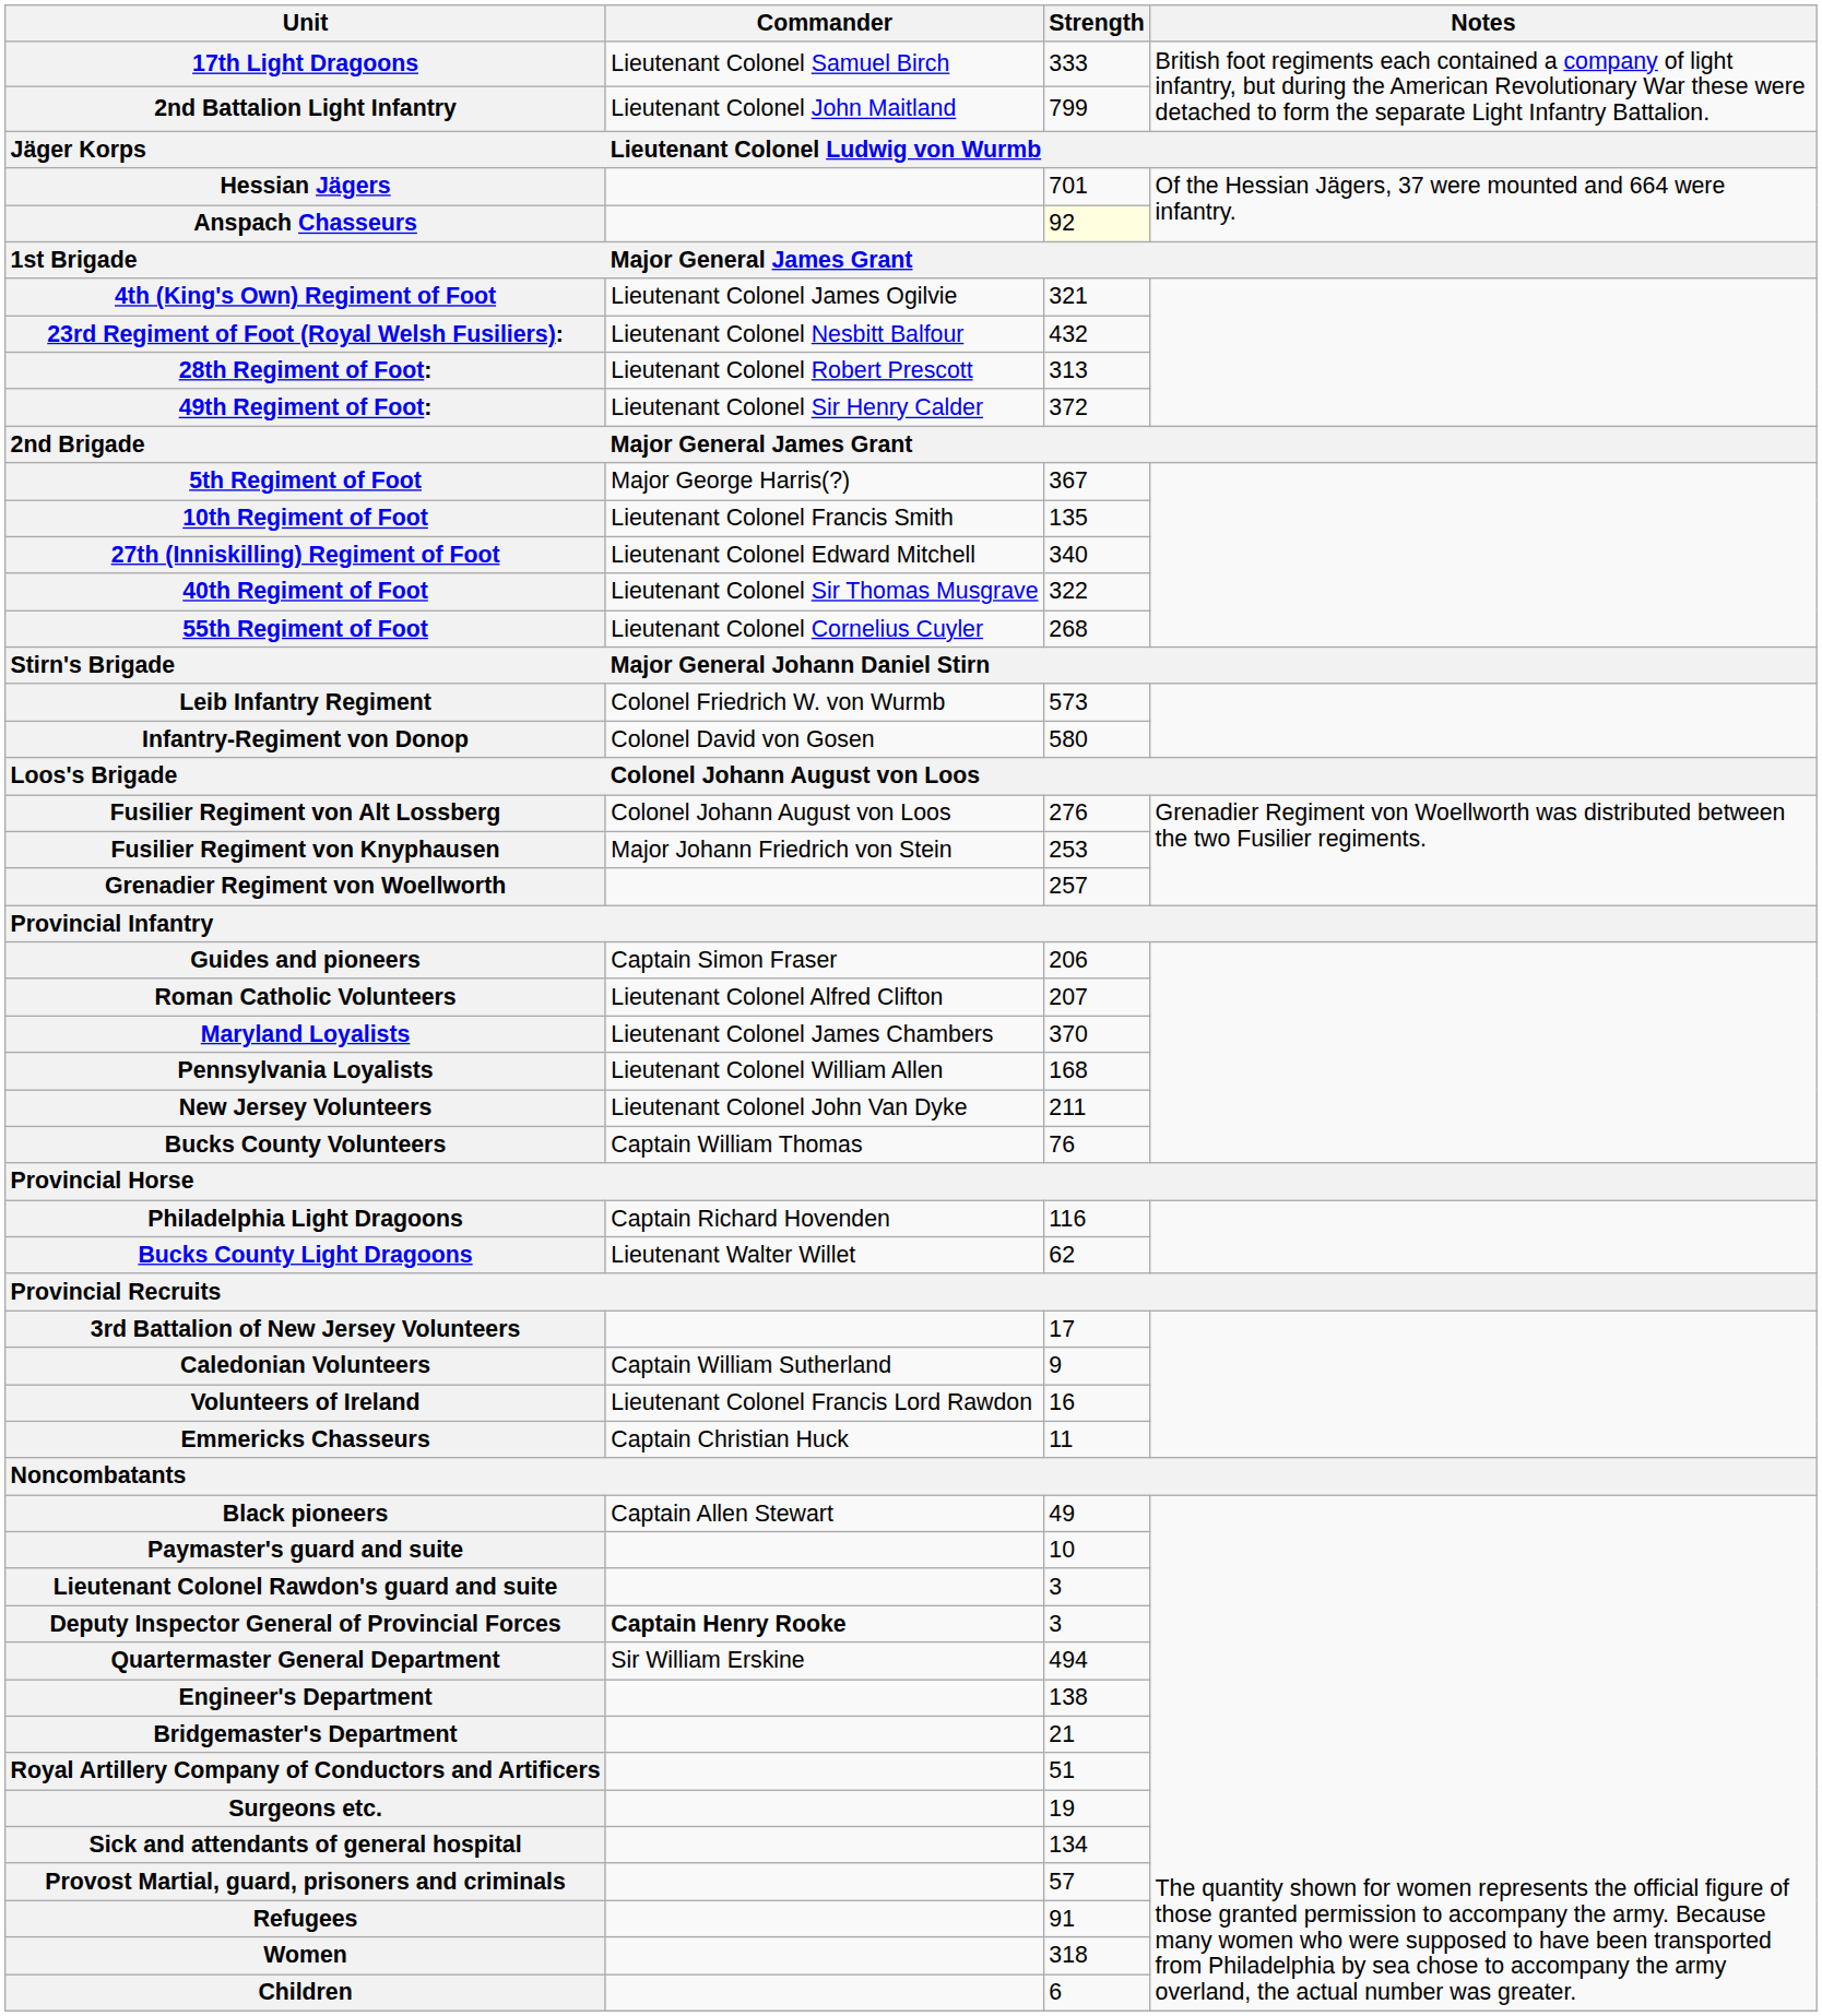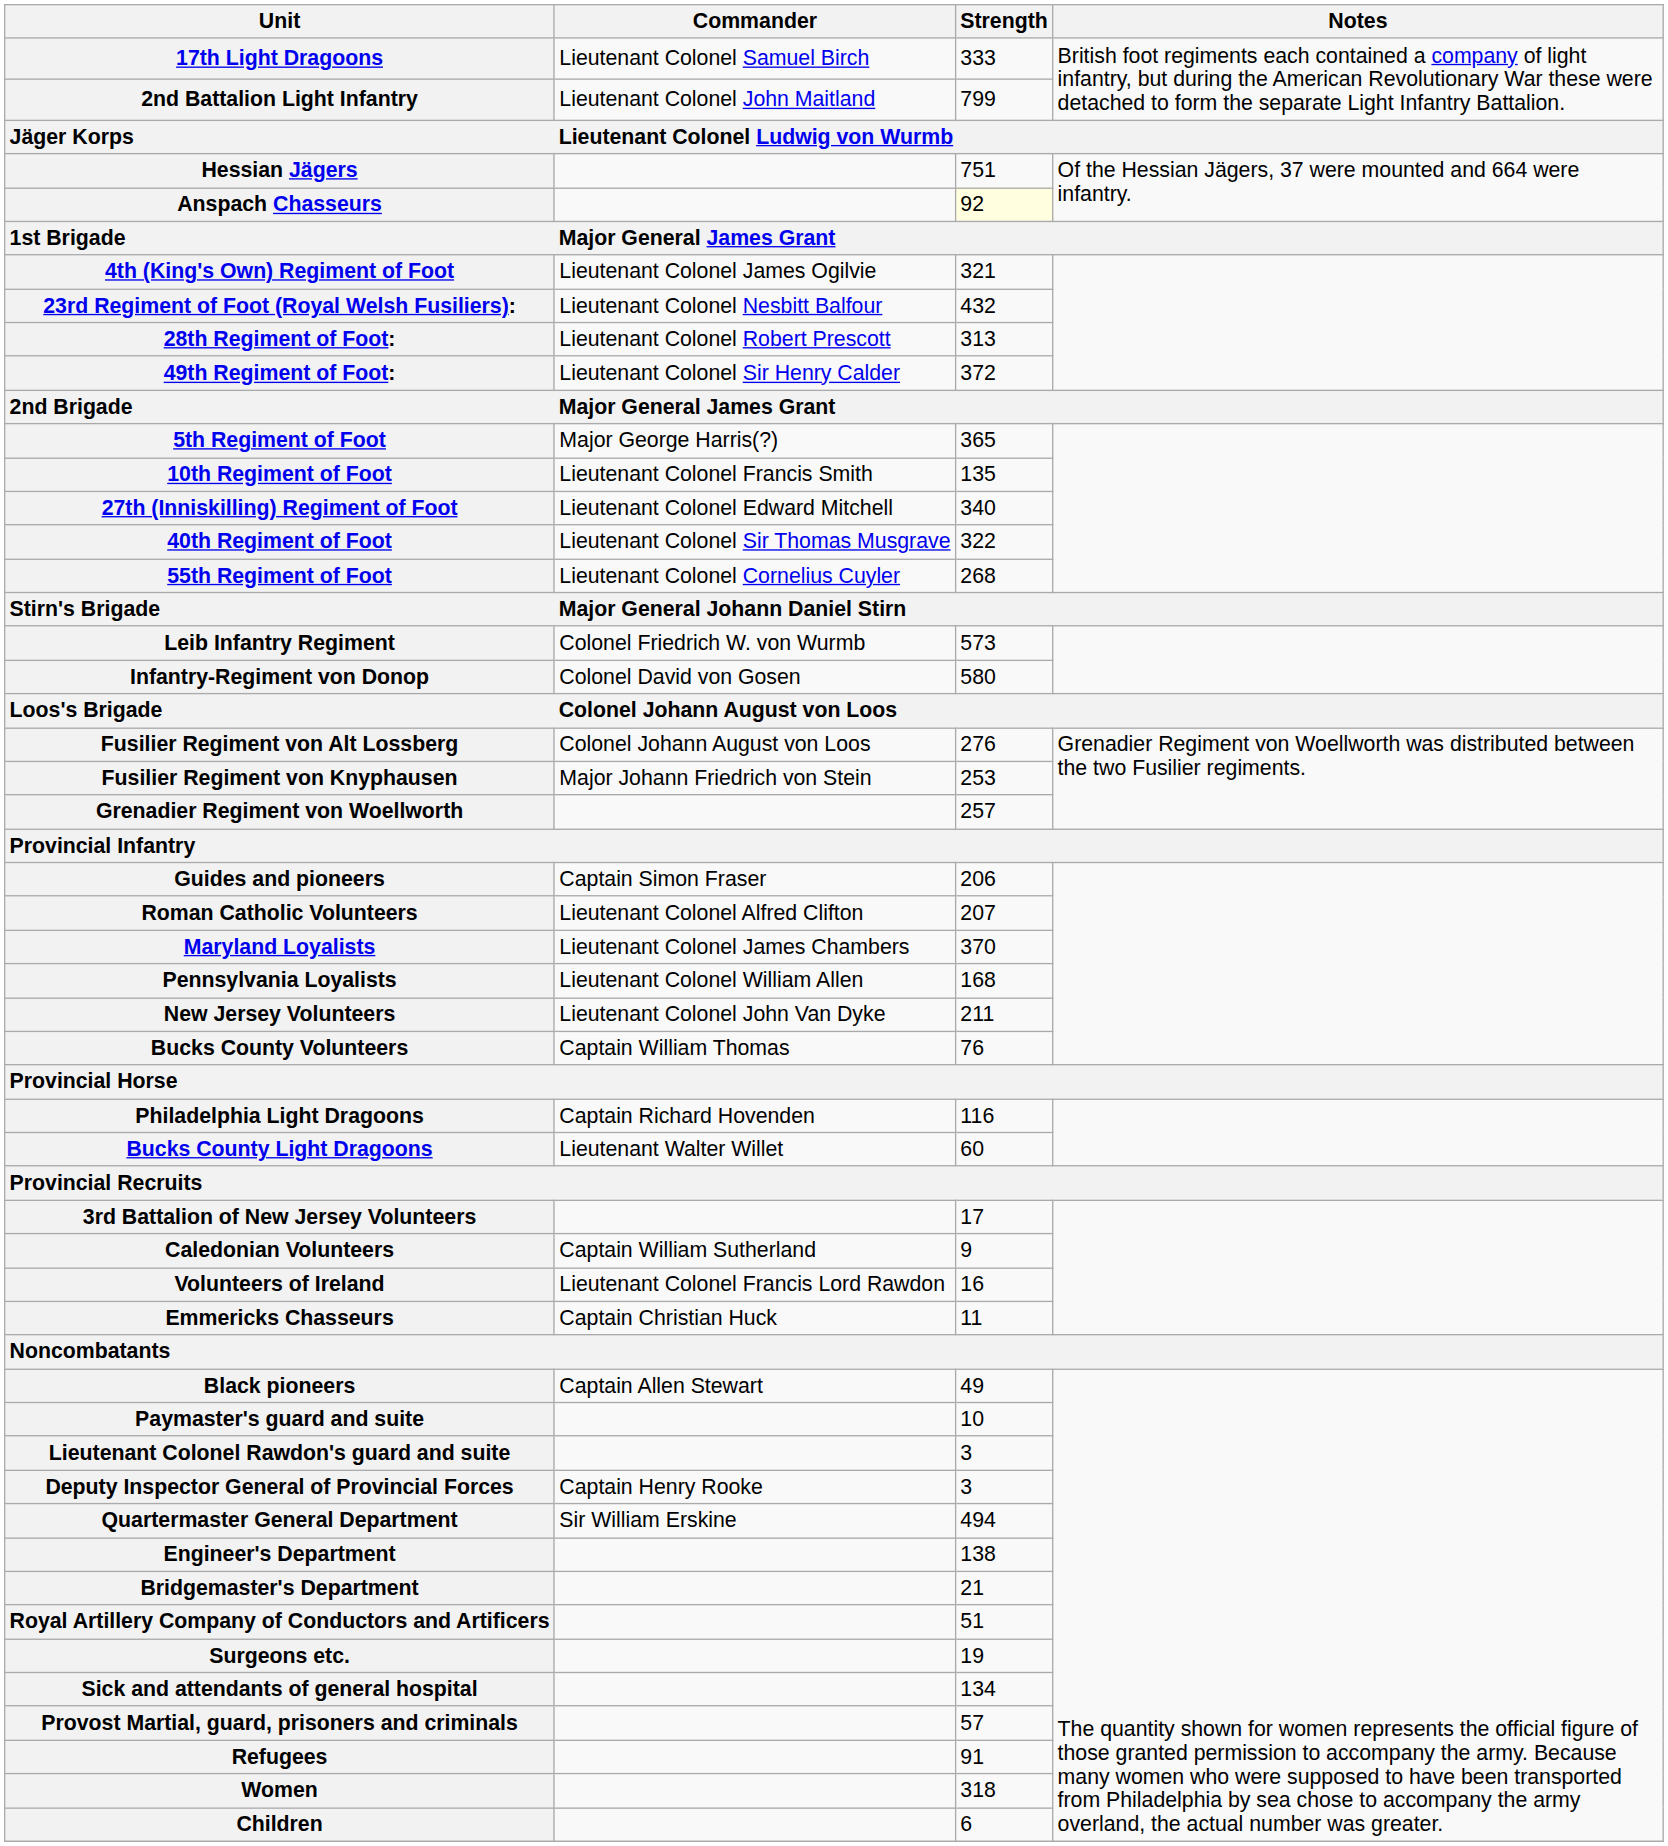 <table class="wikitable plainrowheaders">
 <tr>
 <th scope="col">Unit</th>
 <th scope="col">Commander</th>
 <th scope="col">Strength</th>
 <th scope="col">Notes</th>
 </tr>
 <tr>
 <th scope="row"><a href='#'>17th Light Dragoons</a></th>
 <td>Lieutenant Colonel <a href='#'>Samuel Birch</a></td>
 <td>333</td>
 <td rowspan="2" style="vertical-align: top;">British foot regiments each contained a <a href='#'>company</a> of light infantry, but during the American Revolutionary War these were detached to form the separate Light Infantry Battalion.</td>
 </tr>
 <tr>
 <th scope="row">2nd Battalion Light Infantry</th>
 <td>Lieutenant Colonel <a href='#'>John Maitland</a></td>
 <td>799</td>
 </tr>
 <tr>
 <th scope="col" colspan="1" style="text-align: left; border: none">Jäger Korps</th>
 <th scope="row" colspan="3" style="text-align: left; border: none">Lieutenant Colonel <a href='#'>Ludwig von Wurmb</a></th>
 </tr>
 <tr>
 <th scope="row">Hessian <a href='#'>Jägers</a></th>
 <td></td>
-<td>701</td>
+<td>751</td>
 <td rowspan="2" style="vertical-align: top;">Of the Hessian Jägers, 37 were mounted and 664 were infantry.</td>
 </tr>
 <tr>
 <th scope="row">Anspach <a href='#'>Chasseurs</a></th>
 <td></td>
 <td style="background: lightyellow;">92</td>
 </tr>
 <tr>
 <th scope="col" colspan="1" style="text-align: left; border: none">1st Brigade</th>
 <th scope="row" colspan="3" style="text-align: left; border: none">Major General <a href='#'>James Grant</a></th>
 </tr>
 <tr>
 <th scope="row"><a href='#'>4th (King's Own) Regiment of Foot</a></th>
 <td>Lieutenant Colonel James Ogilvie</td>
 <td>321</td>
 <td rowspan="4" style="vertical-align: top;"></td>
 </tr>
 <tr>
 <th scope="row"><a href='#'>23rd Regiment of Foot (Royal Welsh Fusiliers)</a>:</th>
 <td>Lieutenant Colonel <a href='#'>Nesbitt Balfour</a></td>
 <td>432</td>
 </tr>
 <tr>
 <th scope="row"><a href='#'>28th Regiment of Foot</a>:</th>
 <td>Lieutenant Colonel <a href='#'>Robert Prescott</a></td>
 <td>313</td>
 </tr>
 <tr>
 <th scope="row"><a href='#'>49th Regiment of Foot</a>:</th>
 <td>Lieutenant Colonel <a href='#'>Sir Henry Calder</a></td>
 <td>372</td>
 </tr>
 <tr>
 <th scope="col" colspan="1" style="text-align: left; border: none">2nd Brigade</th>
 <th scope="row" colspan="3" style="text-align: left; border: none">Major General James Grant</th>
 </tr>
 <tr>
 <th scope="row"><a href='#'>5th Regiment of Foot</a></th>
 <td>Major George Harris(?)</td>
-<td>367</td>
+<td>365</td>
 <td rowspan="5"></td>
 </tr>
 <tr>
 <th scope="row"><a href='#'>10th Regiment of Foot</a></th>
 <td>Lieutenant Colonel Francis Smith</td>
 <td>135</td>
 </tr>
 <tr>
 <th scope="row"><a href='#'>27th (Inniskilling) Regiment of Foot</a></th>
 <td>Lieutenant Colonel Edward Mitchell</td>
 <td>340</td>
 </tr>
 <tr>
 <th scope="row"><a href='#'>40th Regiment of Foot</a></th>
 <td style="white-space: nowrap;">Lieutenant Colonel <a href='#'>Sir Thomas Musgrave</a></td>
 <td>322</td>
 </tr>
 <tr>
 <th scope="row"><a href='#'>55th Regiment of Foot</a></th>
 <td>Lieutenant Colonel <a href='#'>Cornelius Cuyler</a></td>
 <td>268</td>
 </tr>
 <tr>
 <th scope="col" colspan="1" style="text-align: left; border: none">Stirn's Brigade</th>
 <th scope="row" colspan="3" style="text-align: left; border: none">Major General Johann Daniel Stirn</th>
 </tr>
 <tr>
 <th scope="row">Leib Infantry Regiment</th>
 <td>Colonel Friedrich W. von Wurmb</td>
 <td>573</td>
 <td rowspan="2"></td>
 </tr>
 <tr>
 <th scope="row">Infantry-Regiment von Donop</th>
 <td>Colonel David von Gosen</td>
 <td>580</td>
 </tr>
 <tr>
 <th scope="col" colspan="1" style="text-align: left; border: none">Loos's Brigade</th>
 <th scope="row" colspan="3" style="text-align: left; border: none">Colonel Johann August von Loos</th>
 </tr>
 <tr>
 <th scope="row">Fusilier Regiment von Alt Lossberg</th>
 <td>Colonel Johann August von Loos</td>
 <td>276</td>
 <td rowspan="3" style="vertical-align: top;">Grenadier Regiment von Woellworth was distributed between the two Fusilier regiments.</td>
 </tr>
 <tr>
 <th scope="row">Fusilier Regiment von Knyphausen</th>
 <td>Major Johann Friedrich von Stein</td>
 <td>253</td>
 </tr>
 <tr>
 <th scope="row">Grenadier Regiment von Woellworth</th>
 <td></td>
 <td>257</td>
 </tr>
 <tr>
 <th scope="col" colspan="4" style="text-align: left; border: none">Provincial Infantry</th>
 </tr>
 <tr>
 <th scope="row">Guides and pioneers</th>
 <td>Captain Simon Fraser</td>
 <td>206</td>
 <td rowspan="6"></td>
 </tr>
 <tr>
 <th scope="row">Roman Catholic Volunteers</th>
 <td>Lieutenant Colonel Alfred Clifton</td>
 <td>207</td>
 </tr>
 <tr>
 <th scope="row"><a href='#'>Maryland Loyalists</a></th>
 <td>Lieutenant Colonel James Chambers</td>
 <td>370</td>
 </tr>
 <tr>
 <th scope="row">Pennsylvania Loyalists</th>
 <td>Lieutenant Colonel William Allen</td>
 <td>168</td>
 </tr>
 <tr>
 <th scope="row">New Jersey Volunteers</th>
 <td>Lieutenant Colonel John Van Dyke</td>
 <td>211</td>
 </tr>
 <tr>
 <th scope="row">Bucks County Volunteers</th>
 <td>Captain William Thomas</td>
 <td>76</td>
 </tr>
 <tr>
 <th scope="col" colspan="4" style="text-align: left; border: none">Provincial Horse</th>
 </tr>
 <tr>
 <th scope="row">Philadelphia Light Dragoons</th>
 <td>Captain Richard Hovenden</td>
 <td>116</td>
 <td rowspan="2"></td>
 </tr>
 <tr>
 <th scope="row"><a href='#'>Bucks County Light Dragoons</a></th>
 <td>Lieutenant Walter Willet</td>
-<td>62</td>
+<td>60</td>
 </tr>
 <tr>
 <th scope="col" colspan="4" style="text-align: left; border: none">Provincial Recruits</th>
 </tr>
 <tr>
 <th scope="row">3rd Battalion of New Jersey Volunteers</th>
 <td></td>
 <td>17</td>
 <td rowspan="4"></td>
 </tr>
 <tr>
 <th scope="row">Caledonian Volunteers</th>
 <td>Captain William Sutherland</td>
 <td>9</td>
 </tr>
 <tr>
 <th scope="row">Volunteers of Ireland</th>
 <td>Lieutenant Colonel Francis Lord Rawdon</td>
 <td>16</td>
 </tr>
 <tr>
 <th scope="row">Emmericks Chasseurs</th>
 <td>Captain Christian Huck</td>
 <td>11</td>
 </tr>
 <tr>
 <th scope="col" colspan="4" style="text-align: left; border: none">Noncombatants</th>
 </tr>
 <tr>
 <th scope="row">Black pioneers</th>
 <td>Captain Allen Stewart</td>
 <td>49</td>
 <td rowspan="14" style="vertical-align: bottom;">The quantity shown for women represents the official figure of those granted permission to accompany the army. Because many women who were supposed to have been transported from Philadelphia by sea chose to accompany the army overland, the actual number was greater.</td>
 </tr>
 <tr>
 <th scope="row">Paymaster's guard and suite</th>
 <td></td>
 <td>10</td>
 </tr>
 <tr>
 <th scope="row">Lieutenant Colonel Rawdon's guard and suite</th>
 <td></td>
 <td>3</td>
 </tr>
 <tr>
 <th scope="row">Deputy Inspector General of Provincial Forces</th>
-<td><strong>Captain Henry Rooke</strong></td>
+<td>Captain Henry Rooke</td>
 <td>3</td>
 </tr>
 <tr>
 <th scope="row">Quartermaster General Department</th>
 <td>Sir William Erskine</td>
 <td>494</td>
 </tr>
 <tr>
 <th scope="row">Engineer's Department</th>
 <td></td>
 <td>138</td>
 </tr>
 <tr>
 <th scope="row">Bridgemaster's Department</th>
 <td></td>
 <td>21</td>
 </tr>
 <tr>
 <th scope="row" style="white-space: nowrap;">Royal Artillery Company of Conductors and Artificers</th>
 <td></td>
 <td>51</td>
 </tr>
 <tr>
 <th scope="row">Surgeons etc.</th>
 <td></td>
 <td>19</td>
 </tr>
 <tr>
 <th scope="row">Sick and attendants of general hospital</th>
 <td></td>
 <td>134</td>
 </tr>
 <tr>
 <th scope="row">Provost Martial, guard, prisoners and criminals</th>
 <td></td>
 <td>57</td>
 </tr>
 <tr>
 <th scope="row">Refugees</th>
 <td></td>
 <td>91</td>
 </tr>
 <tr>
 <th scope="row">Women</th>
 <td></td>
 <td>318</td>
 </tr>
 <tr>
 <th scope="row">Children</th>
 <td></td>
 <td>6</td>
 </tr>
 <tr>
 </tr>
 </table>
